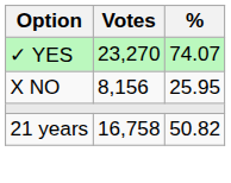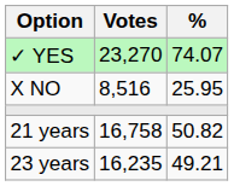 <table class="wikitable">
 <tr>
 <th>Option</th>
 <th>Votes</th>
 <th>%</th>
 </tr>
 <tr>
 <td style=background:#bbf8be>✓ YES</td>
 <td style=background:#bbf8be>23,270</td>
 <td style=background:#bbf8be>74.07</td>
 </tr>
 <tr>
 <td>X NO</td>
-<td>8,156</td>
+<td>8,516</td>
 <td>25.95</td>
 </tr>
 <tr>
 <td colspan="3" bgcolor="#E9E9E9"></td>
 </tr>
 <tr>
 <td>21 years</td>
 <td>16,758</td>
 <td>50.82</td>
 </tr>
+<tr>
+<td>23 years</td>
+<td>16,235</td>
+<td>49.21</td>
+</tr>
 </table>
